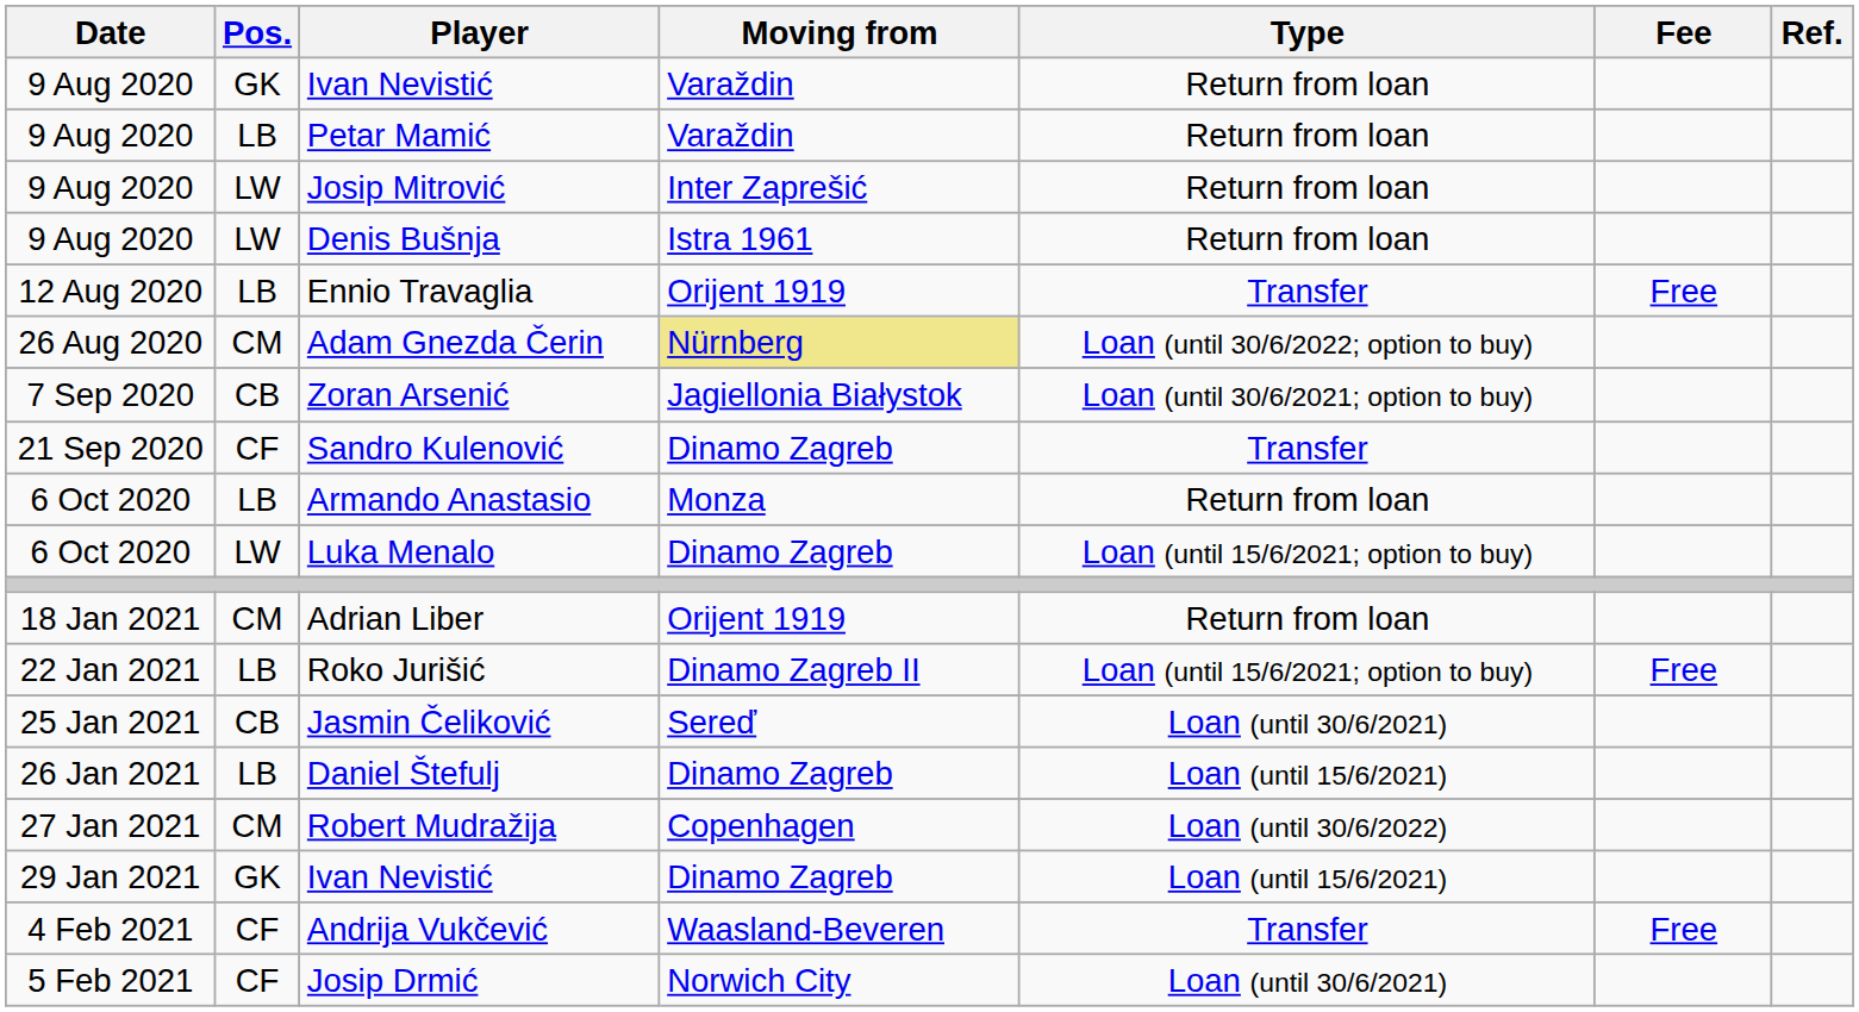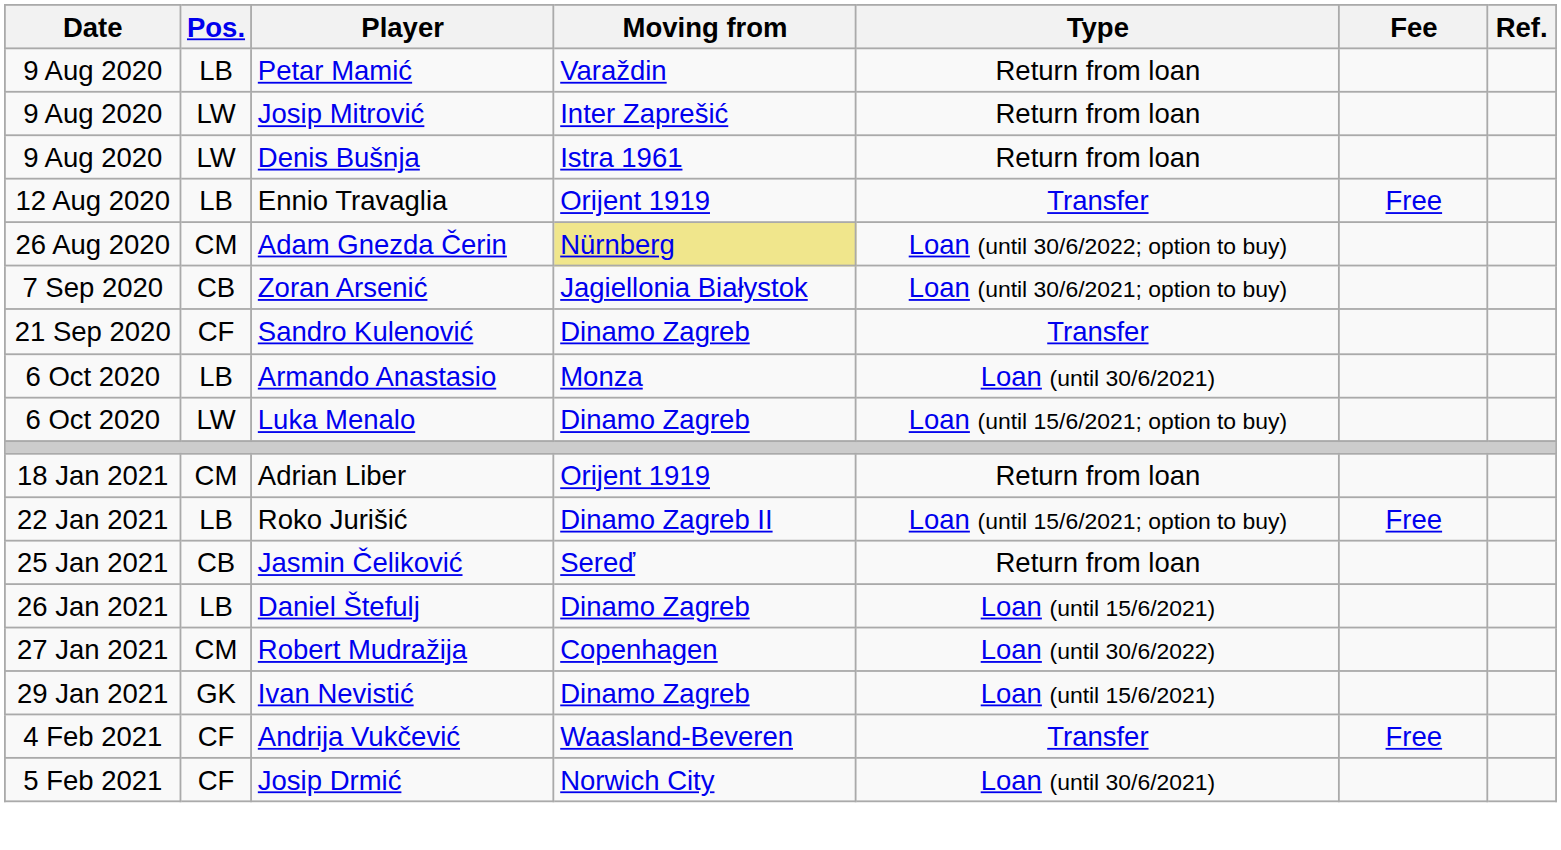 <table class="wikitable" style="font-size: 95%; text-align: center;">
 <tr>
 <th width=90>Date</th>
 <th width=30><a href='#'>Pos.</a></th>
 <th width=160>Player</th>
 <th width=160>Moving from</th>
 <th width=260>Type</th>
 <th width=75>Fee</th>
 <th width=30>Ref.</th>
-</tr>
-<tr>
-<td>9 Aug 2020</td>
-<td>GK</td>
-<td style="text-align:left;"> <a href='#'>Ivan Nevistić</a></td>
-<td style="text-align:left;"> <a href='#'>Varaždin</a></td>
-<td>Return from loan</td>
-<td></td>
-<td></td>
 </tr>
 <tr>
 <td>9 Aug 2020</td>
 <td>LB</td>
 <td style="text-align:left;"> <a href='#'>Petar Mamić</a></td>
 <td style="text-align:left;"> <a href='#'>Varaždin</a></td>
 <td>Return from loan</td>
 <td></td>
 <td></td>
 </tr>
 <tr>
 <td>9 Aug 2020</td>
 <td>LW</td>
 <td style="text-align:left;"> <a href='#'>Josip Mitrović</a></td>
 <td style="text-align:left;"> <a href='#'>Inter Zaprešić</a></td>
 <td>Return from loan</td>
 <td></td>
 <td></td>
 </tr>
 <tr>
 <td>9 Aug 2020</td>
 <td>LW</td>
 <td style="text-align:left;"> <a href='#'>Denis Bušnja</a></td>
 <td style="text-align:left;"> <a href='#'>Istra 1961</a></td>
 <td>Return from loan</td>
 <td></td>
 <td></td>
 </tr>
 <tr>
 <td>12 Aug 2020</td>
 <td>LB</td>
 <td style="text-align:left;"> Ennio Travaglia</td>
 <td style="text-align:left;"> <a href='#'>Orijent 1919</a></td>
 <td><a href='#'>Transfer</a></td>
 <td><a href='#'>Free</a></td>
 <td></td>
 </tr>
 <tr>
 <td>26 Aug 2020</td>
 <td>CM</td>
 <td style="text-align:left;"> <a href='#'>Adam Gnezda Čerin</a></td>
 <td style="background: khaki; text-align:left;"> <a href='#'>Nürnberg</a></td>
 <td><a href='#'>Loan</a> <small>(until 30/6/2022; option to buy)</small></td>
 <td></td>
 <td></td>
 </tr>
 <tr>
 <td>7 Sep 2020</td>
 <td>CB</td>
 <td style="text-align:left;"> <a href='#'>Zoran Arsenić</a></td>
 <td style="text-align:left;"> <a href='#'>Jagiellonia Białystok</a></td>
 <td><a href='#'>Loan</a> <small>(until 30/6/2021; option to buy)</small></td>
 <td></td>
 <td></td>
 </tr>
 <tr>
 <td>21 Sep 2020</td>
 <td>CF</td>
 <td style="text-align:left;"> <a href='#'>Sandro Kulenović</a></td>
 <td style="text-align:left;"> <a href='#'>Dinamo Zagreb</a></td>
 <td><a href='#'>Transfer</a></td>
 <td></td>
 <td></td>
 </tr>
 <tr>
 <td>6 Oct 2020</td>
 <td>LB</td>
 <td style="text-align:left;"> <a href='#'>Armando Anastasio</a></td>
 <td style="text-align:left;"> <a href='#'>Monza</a></td>
-<td>Return from loan</td>
+<td><a href='#'>Loan</a> <small>(until 30/6/2021)</small></td>
 <td></td>
 <td></td>
 </tr>
 <tr>
 <td>6 Oct 2020</td>
 <td>LW</td>
 <td style="text-align:left;"> <a href='#'>Luka Menalo</a></td>
 <td style="text-align:left;"> <a href='#'>Dinamo Zagreb</a></td>
 <td><a href='#'>Loan</a> <small>(until 15/6/2021; option to buy)</small></td>
 <td></td>
 <td></td>
 </tr>
 <tr style="color:#CCCCCC;background-color:#CCCCCC">
 <td colspan="7"></td>
 </tr>
 <tr>
 <td>18 Jan 2021</td>
 <td>CM</td>
 <td style="text-align:left;"> Adrian Liber</td>
 <td style="text-align:left;"> <a href='#'>Orijent 1919</a></td>
 <td>Return from loan</td>
 <td></td>
 <td></td>
 </tr>
 <tr>
 <td>22 Jan 2021</td>
 <td>LB</td>
 <td style="text-align:left;"> Roko Jurišić</td>
 <td style="text-align:left;"> <a href='#'>Dinamo Zagreb II</a></td>
 <td><a href='#'>Loan</a> <small>(until 15/6/2021; option to buy)</small></td>
 <td><a href='#'>Free</a></td>
 <td></td>
 </tr>
 <tr>
 <td>25 Jan 2021</td>
 <td>CB</td>
 <td style="text-align:left;"> <a href='#'>Jasmin Čeliković</a></td>
 <td style="text-align:left;"> <a href='#'>Sereď</a></td>
-<td><a href='#'>Loan</a> <small>(until 30/6/2021)</small></td>
+<td>Return from loan</td>
 <td></td>
 <td></td>
 </tr>
 <tr>
 <td>26 Jan 2021</td>
 <td>LB</td>
 <td style="text-align:left;"> <a href='#'>Daniel Štefulj</a></td>
 <td style="text-align:left;"> <a href='#'>Dinamo Zagreb</a></td>
 <td><a href='#'>Loan</a> <small>(until 15/6/2021)</small></td>
 <td></td>
 <td></td>
 </tr>
 <tr>
 <td>27 Jan 2021</td>
 <td>CM</td>
 <td style="text-align:left;"> <a href='#'>Robert Mudražija</a></td>
 <td style="text-align:left;"> <a href='#'>Copenhagen</a></td>
 <td><a href='#'>Loan</a> <small>(until 30/6/2022)</small></td>
 <td></td>
 <td></td>
 </tr>
 <tr>
 <td>29 Jan 2021</td>
 <td>GK</td>
 <td style="text-align:left;"> <a href='#'>Ivan Nevistić</a></td>
 <td style="text-align:left;"> <a href='#'>Dinamo Zagreb</a></td>
 <td><a href='#'>Loan</a> <small>(until 15/6/2021)</small></td>
 <td></td>
 <td></td>
 </tr>
 <tr>
 <td>4 Feb 2021</td>
 <td>CF</td>
 <td style="text-align:left;"> <a href='#'>Andrija Vukčević</a></td>
 <td style="text-align:left;"> <a href='#'>Waasland-Beveren</a></td>
 <td><a href='#'>Transfer</a></td>
 <td><a href='#'>Free</a></td>
 <td></td>
 </tr>
 <tr>
 <td>5 Feb 2021</td>
 <td>CF</td>
 <td style="text-align:left;"> <a href='#'>Josip Drmić</a></td>
 <td style="text-align:left;"> <a href='#'>Norwich City</a></td>
 <td><a href='#'>Loan</a> <small>(until 30/6/2021)</small></td>
 <td></td>
 <td></td>
 </tr>
 </table>
